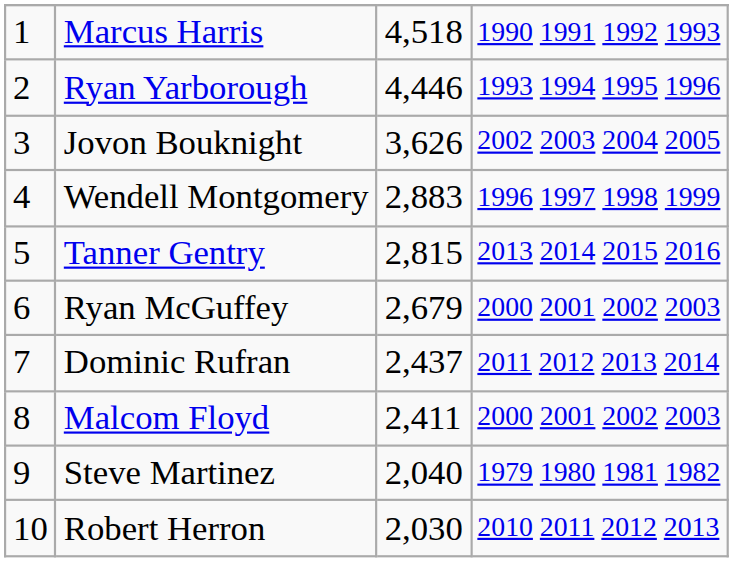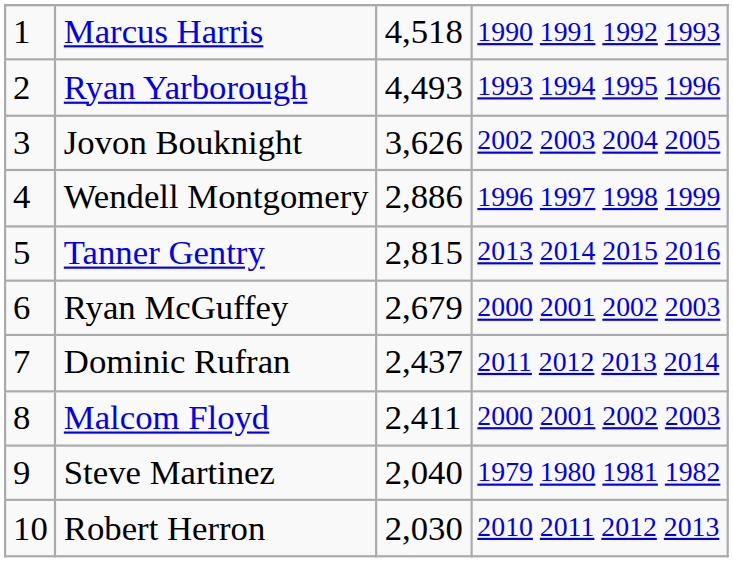 <table class="wikitable">
 <tr>
 </tr>
 <tr>
 <td>1</td>
 <td><a href='#'>Marcus Harris</a></td>
 <td>4,518</td>
 <td style="font-size:80%;"><a href='#'>1990</a> <a href='#'>1991</a> <a href='#'>1992</a> <a href='#'>1993</a></td>
 </tr>
 <tr>
 <td>2</td>
 <td><a href='#'>Ryan Yarborough</a></td>
-<td>4,446</td>
+<td>4,493</td>
 <td style="font-size:80%;"><a href='#'>1993</a> <a href='#'>1994</a> <a href='#'>1995</a> <a href='#'>1996</a></td>
 </tr>
 <tr>
 <td>3</td>
 <td>Jovon Bouknight</td>
 <td>3,626</td>
 <td style="font-size:80%;"><a href='#'>2002</a> <a href='#'>2003</a> <a href='#'>2004</a> <a href='#'>2005</a></td>
 </tr>
 <tr>
 <td>4</td>
 <td>Wendell Montgomery</td>
-<td>2,883</td>
+<td>2,886</td>
 <td style="font-size:80%;"><a href='#'>1996</a> <a href='#'>1997</a> <a href='#'>1998</a> <a href='#'>1999</a></td>
 </tr>
 <tr>
 <td>5</td>
 <td><a href='#'>Tanner Gentry</a></td>
 <td>2,815</td>
 <td style="font-size:80%;"><a href='#'>2013</a> <a href='#'>2014</a> <a href='#'>2015</a> <a href='#'>2016</a></td>
 </tr>
 <tr>
 <td>6</td>
 <td>Ryan McGuffey</td>
 <td>2,679</td>
 <td style="font-size:80%;"><a href='#'>2000</a> <a href='#'>2001</a> <a href='#'>2002</a> <a href='#'>2003</a></td>
 </tr>
 <tr>
 <td>7</td>
 <td>Dominic Rufran</td>
 <td>2,437</td>
 <td style="font-size:80%;"><a href='#'>2011</a> <a href='#'>2012</a> <a href='#'>2013</a> <a href='#'>2014</a></td>
 </tr>
 <tr>
 <td>8</td>
 <td><a href='#'>Malcom Floyd</a></td>
 <td>2,411</td>
 <td style="font-size:80%;"><a href='#'>2000</a> <a href='#'>2001</a> <a href='#'>2002</a> <a href='#'>2003</a></td>
 </tr>
 <tr>
 <td>9</td>
 <td>Steve Martinez</td>
 <td>2,040</td>
 <td style="font-size:80%;"><a href='#'>1979</a> <a href='#'>1980</a> <a href='#'>1981</a> <a href='#'>1982</a></td>
 </tr>
 <tr>
 <td>10</td>
 <td>Robert Herron</td>
 <td>2,030</td>
 <td style="font-size:80%;"><a href='#'>2010</a> <a href='#'>2011</a> <a href='#'>2012</a> <a href='#'>2013</a></td>
 </tr>
 </table>
